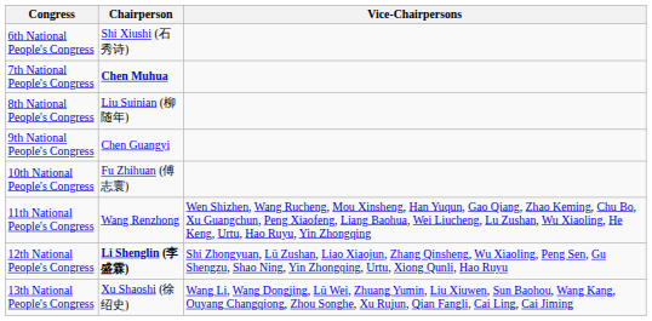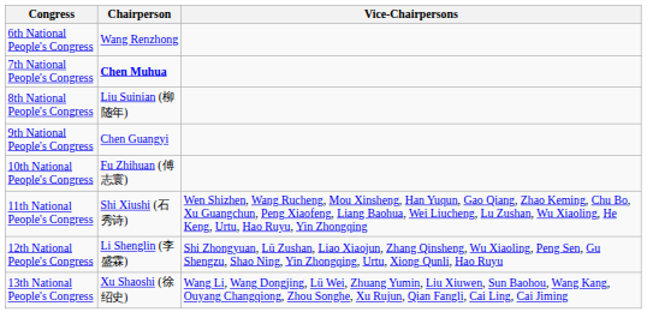 <table class="wikitable">
 <tr>
 <th>Congress</th>
 <th>Chairperson</th>
 <th>Vice-Chairpersons</th>
 </tr>
 <tr>
 <td><a href='#'>6th National People's Congress</a></td>
-<td><a href='#'>Shi Xiushi</a> (石秀诗)</td>
+<td><a href='#'>Wang Renzhong</a></td>
 <td></td>
 </tr>
 <tr>
 <td><a href='#'>7th National People's Congress</a></td>
 <td><strong><a href='#'>Chen Muhua</a></strong></td>
 <td></td>
 </tr>
 <tr>
 <td><a href='#'>8th National People's Congress</a></td>
 <td><a href='#'>Liu Suinian</a> (柳随年)</td>
 <td></td>
 </tr>
 <tr>
 <td><a href='#'>9th National People's Congress</a></td>
 <td><a href='#'>Chen Guangyi</a></td>
 <td></td>
 </tr>
 <tr>
 <td><a href='#'>10th National People's Congress</a></td>
 <td><a href='#'>Fu Zhihuan</a> (傅志寰)</td>
 <td></td>
 </tr>
 <tr>
 <td><a href='#'>11th National People's Congress</a></td>
-<td><a href='#'>Wang Renzhong</a></td>
+<td><a href='#'>Shi Xiushi</a> (石秀诗)</td>
 <td><a href='#'>Wen Shizhen</a>, <a href='#'>Wang Rucheng</a>, <a href='#'>Mou Xinsheng</a>, <a href='#'>Han Yuqun</a>, <a href='#'>Gao Qiang</a>, <a href='#'>Zhao Keming</a>, <a href='#'>Chu Bo</a>, <a href='#'>Xu Guangchun</a>, <a href='#'>Peng Xiaofeng</a>, <a href='#'>Liang Baohua</a>, <a href='#'>Wei Liucheng</a>, <a href='#'>Lu Zushan</a>, <a href='#'>Wu Xiaoling</a>, <a href='#'>He Keng</a>, <a href='#'>Urtu</a>, <a href='#'>Hao Ruyu</a>, <a href='#'>Yin Zhongqing</a></td>
 </tr>
 <tr>
 <td><a href='#'>12th National People's Congress</a></td>
-<td><strong><a href='#'>Li Shenglin</a> (李盛霖)</strong></td>
+<td><a href='#'>Li Shenglin</a> (李盛霖)</td>
 <td><a href='#'>Shi Zhongyuan</a>, <a href='#'>Lü Zushan</a>, <a href='#'>Liao Xiaojun</a>, <a href='#'>Zhang Qinsheng</a>, <a href='#'>Wu Xiaoling</a>, <a href='#'>Peng Sen</a>, <a href='#'>Gu Shengzu</a>, <a href='#'>Shao Ning</a>, <a href='#'>Yin Zhongqing</a>, <a href='#'>Urtu</a>, <a href='#'>Xiong Qunli</a>, <a href='#'>Hao Ruyu</a></td>
 </tr>
 <tr>
 <td><a href='#'>13th National People's Congress</a></td>
 <td><a href='#'>Xu Shaoshi</a> (徐绍史)</td>
 <td><a href='#'>Wang Li</a>, <a href='#'>Wang Dongjing</a>, <a href='#'>Lü Wei</a>, <a href='#'>Zhuang Yumin</a>, <a href='#'>Liu Xiuwen</a>, <a href='#'>Sun Baohou</a>, <a href='#'>Wang Kang</a>, <a href='#'>Ouyang Changqiong</a>, <a href='#'>Zhou Songhe</a>, <a href='#'>Xu Rujun</a>, <a href='#'>Qian Fangli</a>, <a href='#'>Cai Ling</a>, <a href='#'>Cai Jiming</a></td>
 </tr>
 </table>
